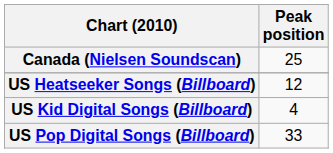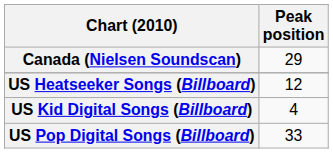 <table class="wikitable sortable plainrowheaders" style="text-align:center">
 <tr>
 <th>Chart (2010)</th>
 <th>Peak<br>position</th>
 </tr>
 <tr>
 <th scope="row">Canada (<a href='#'>Nielsen Soundscan</a>)</th>
-<td>25</td>
+<td>29</td>
 </tr>
 <tr>
 </tr>
 <tr>
 <th scope="row">US <a href='#'>Heatseeker Songs</a> (<a href='#'><em>Billboard</em></a>)</th>
 <td>12</td>
 </tr>
 <tr>
 <th scope="row">US <a href='#'>Kid Digital Songs</a> (<a href='#'><em>Billboard</em></a>)</th>
 <td>4</td>
 </tr>
 <tr>
 <th scope="row">US <a href='#'>Pop Digital Songs</a> (<a href='#'><em>Billboard</em></a>)</th>
 <td>33</td>
 </tr>
 </table>
